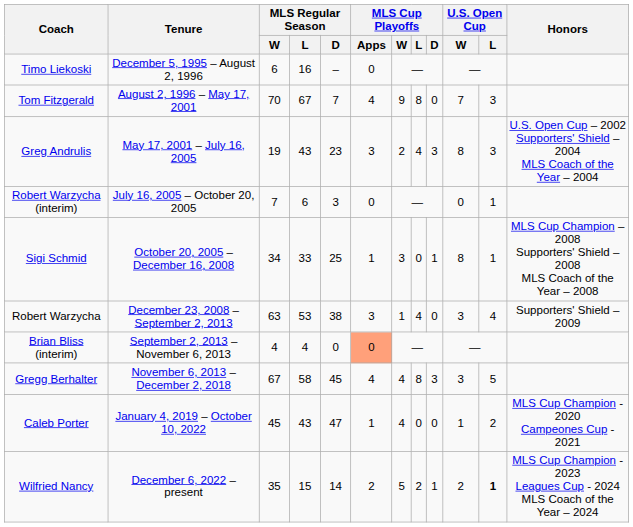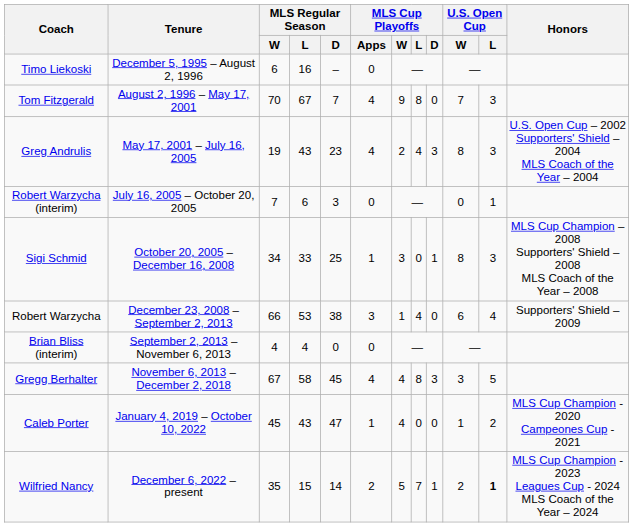 <table class="wikitable sortable" style="text-align:center">
 <tr>
 <th rowspan=2>Coach</th>
 <th rowspan=2>Tenure</th>
 <th colspan=3 class="unsortable">MLS Regular Season</th>
 <th colspan=4 class="unsortable"><a href='#'>MLS Cup Playoffs</a></th>
 <th colspan=2 class="unsortable"><a href='#'>U.S. Open Cup</a></th>
 <th colspan=2 rowspan=2 class="unsortable">Honors</th>
 </tr>
 <tr>
 <th>W</th>
 <th>L</th>
 <th>D</th>
 <th>Apps</th>
 <th>W</th>
 <th>L</th>
 <th>D</th>
 <th>W</th>
 <th>L</th>
 </tr>
 <tr>
 <td> <a href='#'>Timo Liekoski</a></td>
 <td><a href='#'>December 5, 1995</a> – August 2, 1996</td>
 <td>6</td>
 <td>16</td>
 <td>–</td>
 <td>0</td>
 <td colspan=3>—</td>
 <td colspan=2>—</td>
 <td></td>
 </tr>
 <tr>
 <td> <a href='#'>Tom Fitzgerald</a></td>
 <td><a href='#'>August 2, 1996</a> – <a href='#'>May 17, 2001</a></td>
 <td>70</td>
 <td>67</td>
 <td>7</td>
 <td>4</td>
 <td>9</td>
 <td>8</td>
 <td>0</td>
 <td>7</td>
 <td>3</td>
 <td></td>
 </tr>
 <tr>
 <td> <a href='#'>Greg Andrulis</a></td>
 <td><a href='#'>May 17, 2001</a> – <a href='#'>July 16, 2005</a></td>
 <td>19</td>
 <td>43</td>
 <td>23</td>
-<td>3</td>
+<td>4</td>
 <td>2</td>
 <td>4</td>
 <td>3</td>
 <td>8</td>
 <td>3</td>
 <td><a href='#'>U.S. Open Cup</a> – 2002<br><a href='#'>Supporters' Shield</a> – 2004<br><a href='#'>MLS Coach of the Year</a> – 2004</td>
 </tr>
 <tr>
 <td> <a href='#'>Robert Warzycha</a> (interim)</td>
 <td><a href='#'>July 16, 2005</a> – October 20, 2005</td>
 <td>7</td>
 <td>6</td>
 <td>3</td>
 <td>0</td>
 <td colspan=3>—</td>
 <td>0</td>
 <td>1</td>
 <td></td>
 </tr>
 <tr>
 <td> <a href='#'>Sigi Schmid</a></td>
 <td><a href='#'>October 20, 2005</a> – <a href='#'>December 16, 2008</a></td>
 <td>34</td>
 <td>33</td>
 <td>25</td>
 <td>1</td>
 <td>3</td>
 <td>0</td>
 <td>1</td>
 <td>8</td>
-<td>1</td>
+<td>3</td>
 <td><a href='#'>MLS Cup Champion</a> – 2008<br>Supporters' Shield – 2008<br>MLS Coach of the Year – 2008</td>
 </tr>
 <tr>
 <td> Robert Warzycha</td>
 <td><a href='#'>December 23, 2008</a> – <a href='#'>September 2, 2013</a></td>
-<td>63</td>
+<td>66</td>
 <td>53</td>
 <td>38</td>
 <td>3</td>
 <td>1</td>
 <td>4</td>
 <td>0</td>
-<td>3</td>
+<td>6</td>
 <td>4</td>
 <td>Supporters' Shield – 2009</td>
 </tr>
 <tr>
 <td> <a href='#'>Brian Bliss</a> (interim)</td>
 <td><a href='#'>September 2, 2013</a> – November 6, 2013</td>
 <td>4</td>
 <td>4</td>
 <td>0</td>
-<td style="background: lightsalmon;">0</td>
+<td>0</td>
 <td colspan=3>—</td>
 <td colspan=2>—</td>
 <td></td>
 </tr>
 <tr>
 <td> <a href='#'>Gregg Berhalter</a></td>
 <td><a href='#'>November 6, 2013</a> – <a href='#'>December 2, 2018</a></td>
 <td>67</td>
 <td>58</td>
 <td>45</td>
 <td>4</td>
 <td>4</td>
 <td>8</td>
 <td>3</td>
 <td>3</td>
 <td>5</td>
 <td></td>
 </tr>
 <tr>
 <td> <a href='#'>Caleb Porter</a></td>
 <td><a href='#'>January 4, 2019</a> – <a href='#'>October 10, 2022</a></td>
 <td>45</td>
 <td>43</td>
 <td>47</td>
 <td>1</td>
 <td>4</td>
 <td>0</td>
 <td>0</td>
 <td>1</td>
 <td>2</td>
 <td><a href='#'>MLS Cup Champion</a> - 2020<br><a href='#'>Campeones Cup</a> - 2021</td>
 </tr>
 <tr>
 <td> <a href='#'>Wilfried Nancy</a></td>
 <td><a href='#'>December 6, 2022</a> – present</td>
 <td>35</td>
 <td>15</td>
 <td>14</td>
 <td>2</td>
 <td>5</td>
-<td>2</td>
+<td>7</td>
 <td>1</td>
 <td>2</td>
 <td><strong>1</strong></td>
 <td><a href='#'>MLS Cup Champion</a> - 2023 <br><a href='#'>Leagues Cup</a> - 2024<br>MLS Coach of the Year – 2024</td>
 </tr>
 </table>
